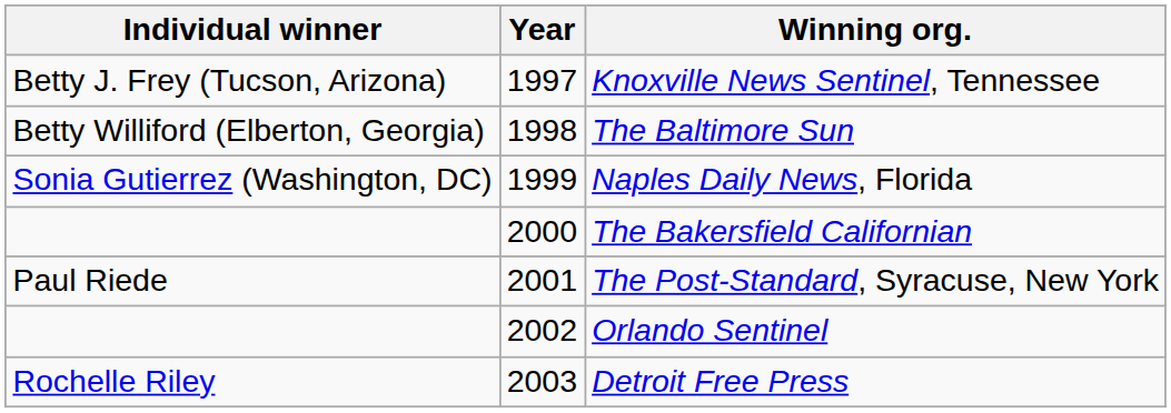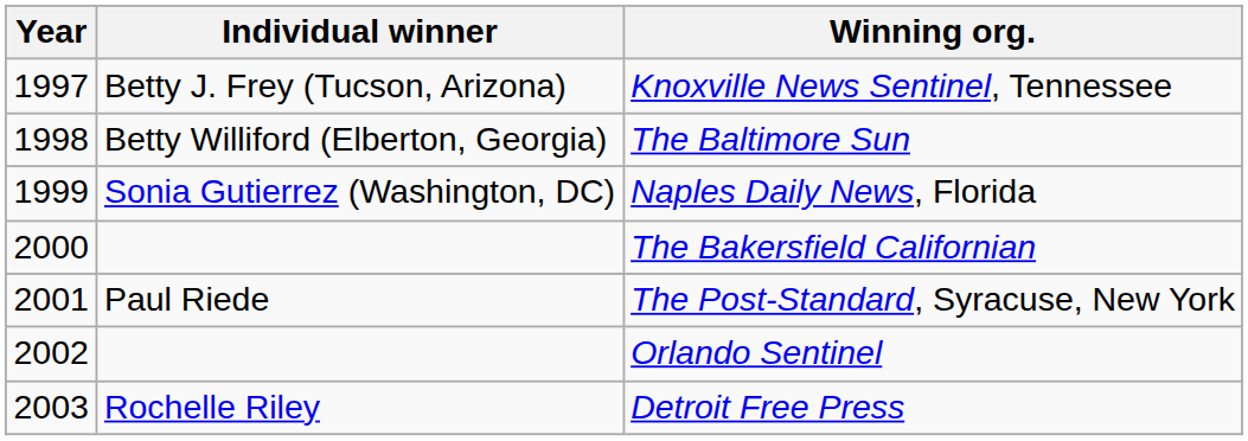 <table class="wikitable sortable">
 <tr>
+<th>Year</th>
 <th>Individual winner</th>
-<th>Year</th>
 <th>Winning org.</th>
 </tr>
 <tr>
+<td>1997</td>
 <td>Betty J. Frey (Tucson, Arizona)</td>
-<td>1997</td>
 <td><em><a href='#'>Knoxville News Sentinel</a></em>, Tennessee</td>
 </tr>
 <tr>
+<td>1998</td>
 <td>Betty Williford (Elberton, Georgia)</td>
-<td>1998</td>
 <td><em><a href='#'>The Baltimore Sun</a></em></td>
 </tr>
 <tr>
+<td>1999</td>
 <td><a href='#'>Sonia Gutierrez</a> (Washington, DC)</td>
-<td>1999</td>
 <td><em><a href='#'>Naples Daily News</a></em>, Florida</td>
 </tr>
 <tr>
+<td>2000</td>
 <td></td>
-<td>2000</td>
 <td><em><a href='#'>The Bakersfield Californian</a></em></td>
 </tr>
 <tr>
+<td>2001</td>
 <td>Paul Riede</td>
-<td>2001</td>
 <td><em><a href='#'>The Post-Standard</a></em>, Syracuse, New York</td>
 </tr>
 <tr>
+<td>2002</td>
 <td></td>
-<td>2002</td>
 <td><em><a href='#'>Orlando Sentinel</a></em></td>
 </tr>
 <tr>
+<td>2003</td>
 <td><a href='#'>Rochelle Riley</a></td>
-<td>2003</td>
 <td><em><a href='#'>Detroit Free Press</a></em></td>
 </tr>
 </table>
